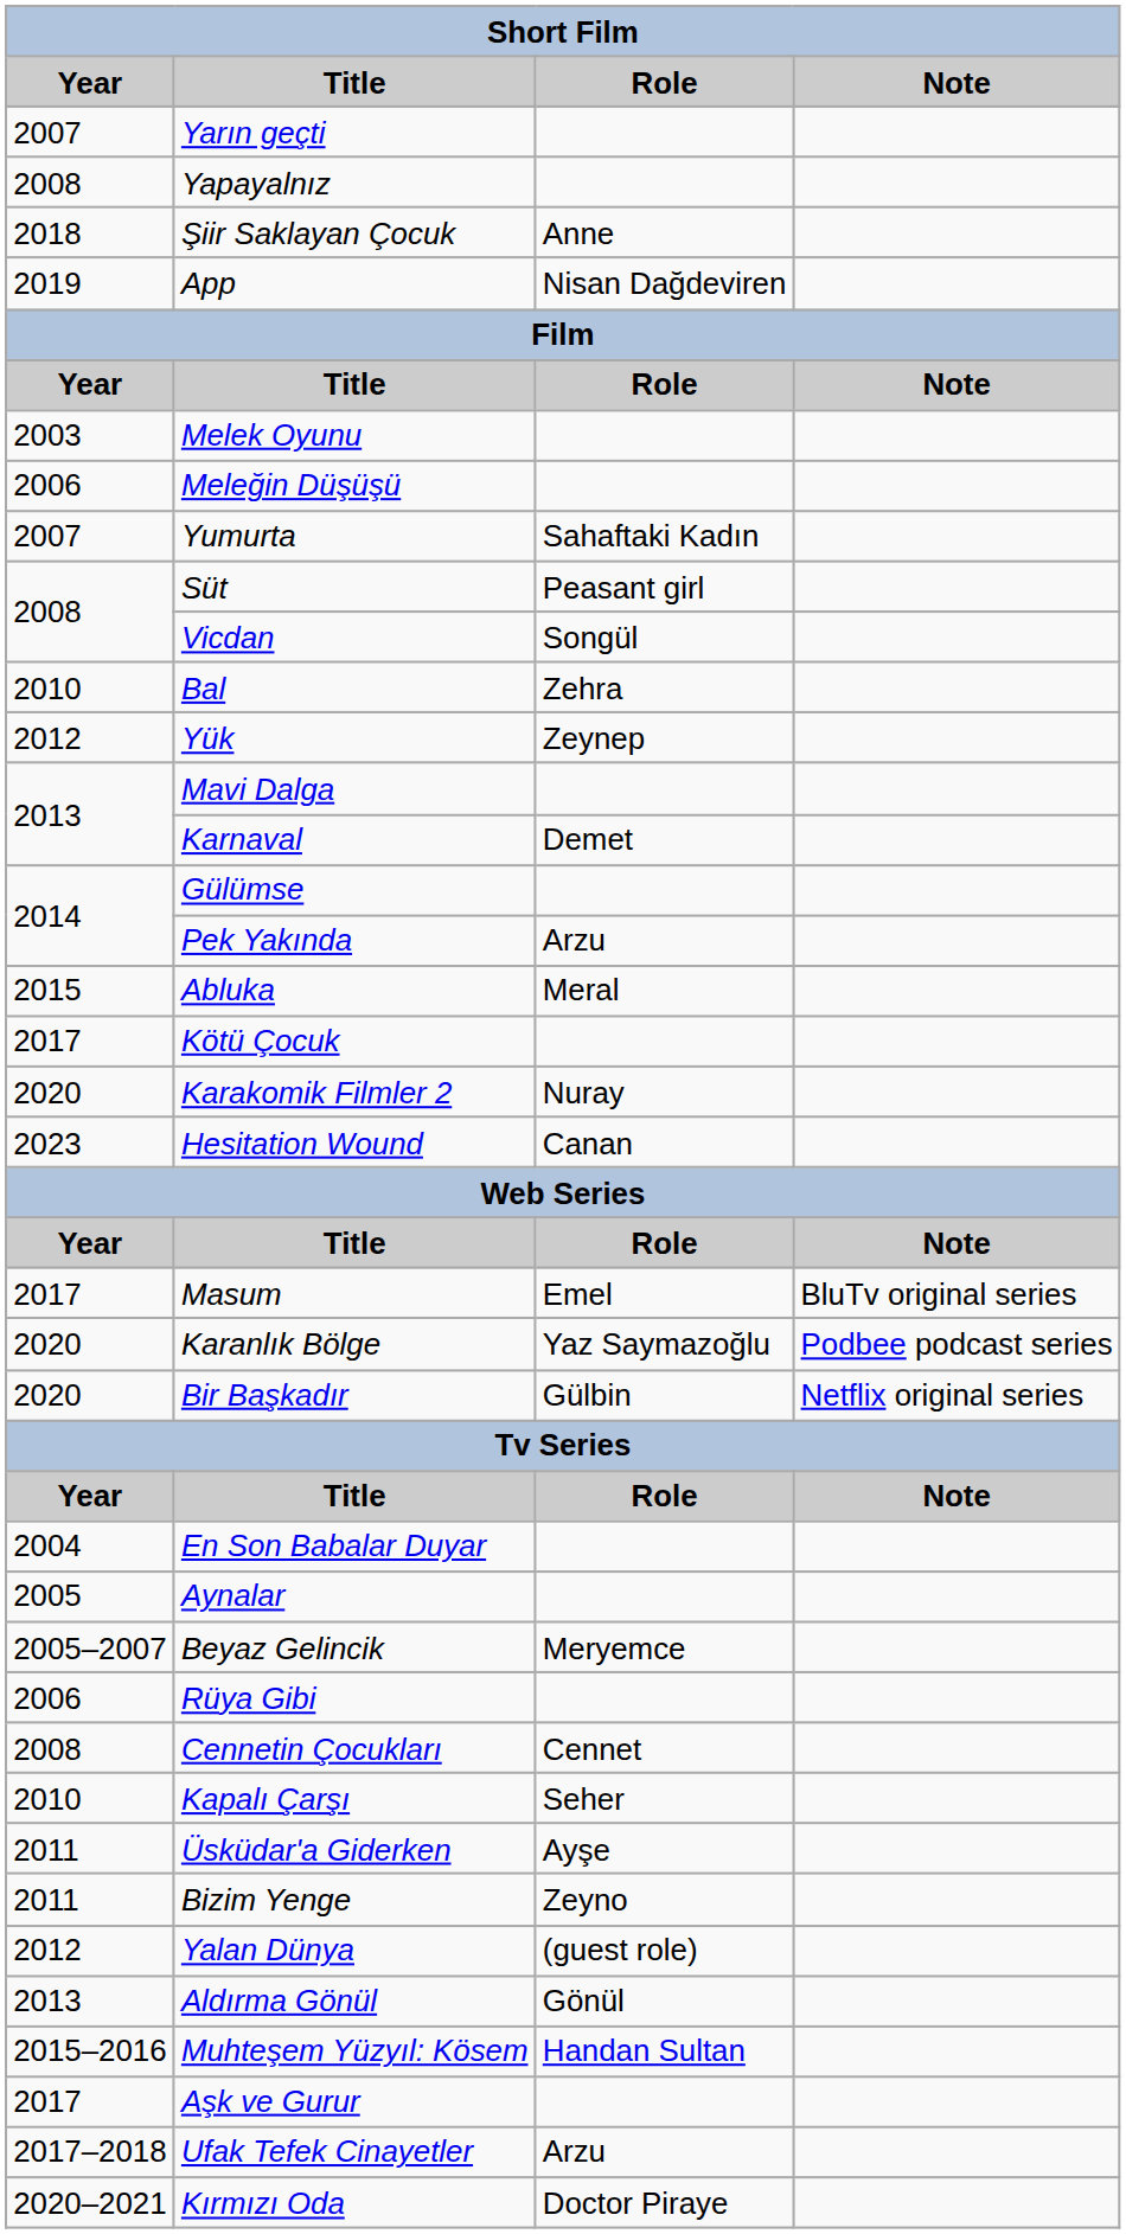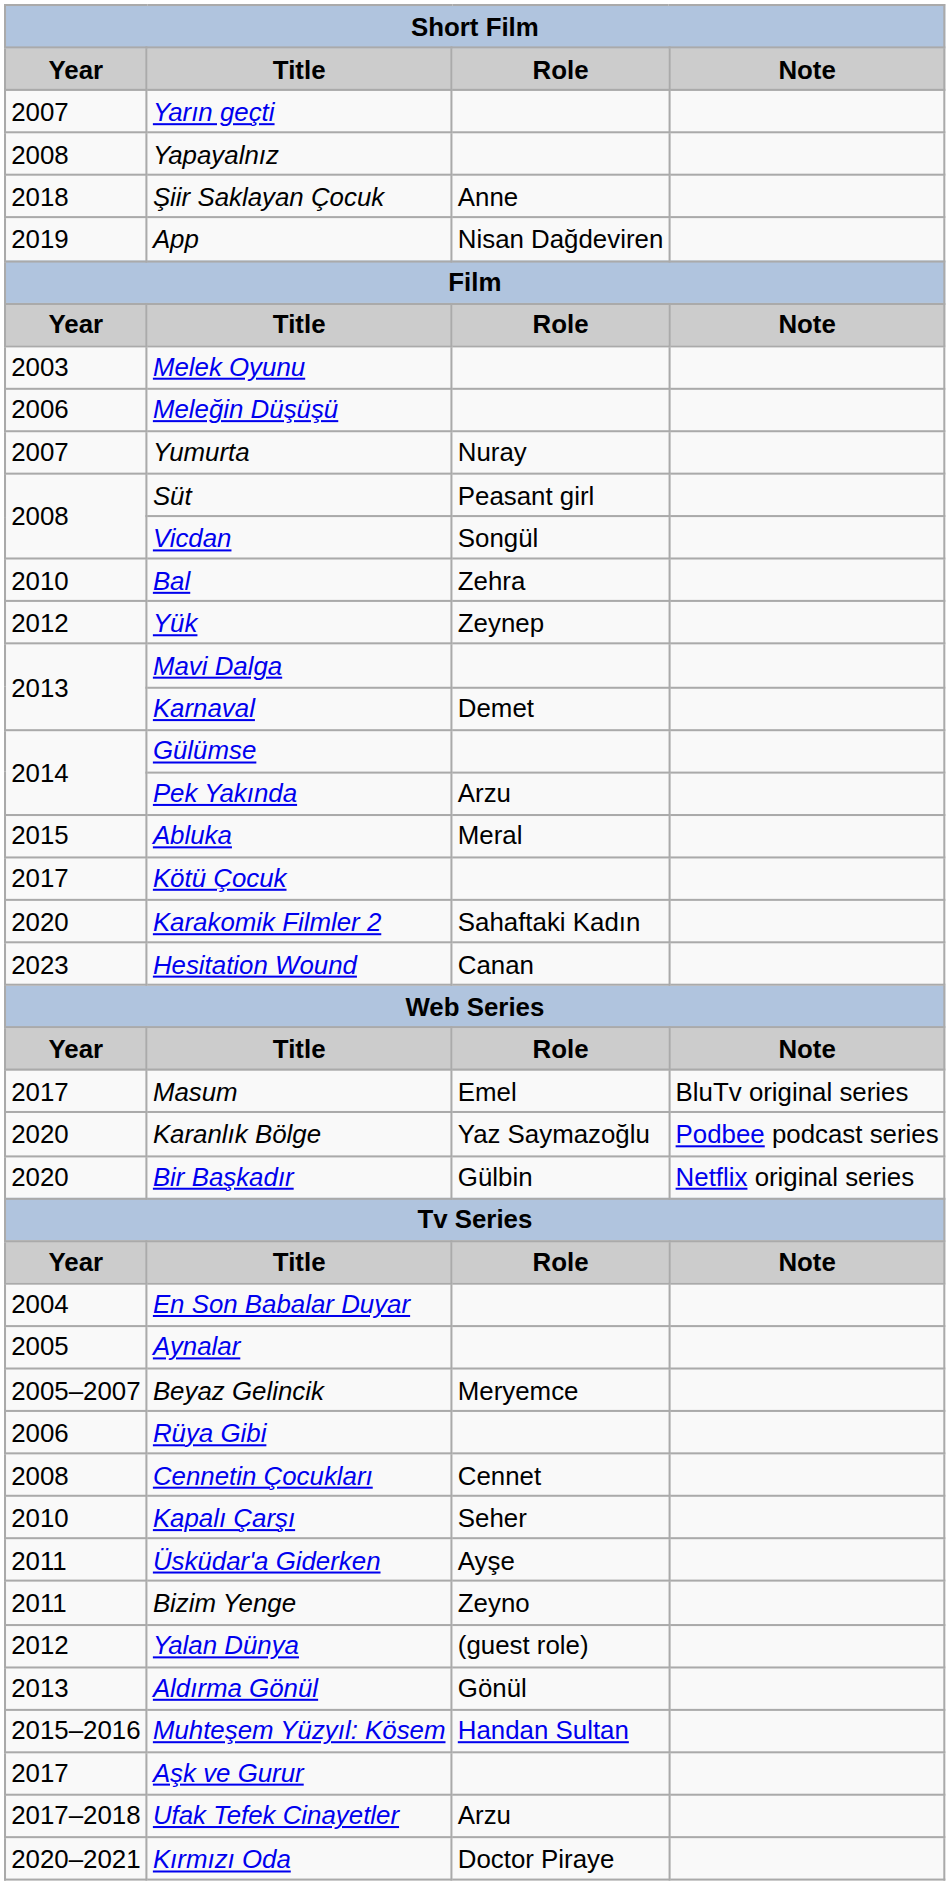 <table class=wikitable style="font-size:80%">
 <tr>
 <th colspan="4" style="background:LightSteelBlue">Short Film</th>
 </tr>
 <tr>
 <th style="background:#CCCCCC">Year</th>
 <th style="background:#CCCCCC">Title</th>
 <th style="background:#CCCCCC">Role</th>
 <th style="background:#CCCCCC">Note</th>
 </tr>
 <tr>
 <td>2007</td>
 <td><em><a href='#'>Yarın geçti</a></em></td>
 <td></td>
 <td></td>
 </tr>
 <tr>
 <td>2008</td>
 <td><em>Yapayalnız</em></td>
 <td></td>
 <td></td>
 </tr>
 <tr>
 <td>2018</td>
 <td><em>Şiir Saklayan Çocuk</em></td>
 <td>Anne</td>
 <td></td>
 </tr>
 <tr>
 <td>2019</td>
 <td><em>App</em></td>
 <td>Nisan Dağdeviren</td>
 <td></td>
 </tr>
 <tr>
 <th colspan="4" style="background:LightSteelBlue">Film</th>
 </tr>
 <tr>
 <th style="background:#CCCCCC">Year</th>
 <th style="background:#CCCCCC">Title</th>
 <th style="background:#CCCCCC">Role</th>
 <th style="background:#CCCCCC">Note</th>
 </tr>
 <tr>
 <td>2003</td>
 <td><em><a href='#'>Melek Oyunu</a></em></td>
 <td></td>
 <td></td>
 </tr>
 <tr>
 <td>2006</td>
 <td><em><a href='#'>Meleğin Düşüşü</a></em></td>
 <td></td>
 <td></td>
 </tr>
 <tr>
 <td>2007</td>
 <td><em>Yumurta</em></td>
-<td>Sahaftaki Kadın</td>
+<td>Nuray</td>
 <td></td>
 </tr>
 <tr>
 <td rowspan="2">2008</td>
 <td><em>Süt</em></td>
 <td>Peasant girl</td>
 <td></td>
 </tr>
 <tr>
 <td><em><a href='#'>Vicdan</a></em></td>
 <td>Songül</td>
 <td></td>
 </tr>
 <tr>
 <td>2010</td>
 <td><em><a href='#'>Bal</a></em></td>
 <td>Zehra</td>
 <td></td>
 </tr>
 <tr>
 <td>2012</td>
 <td><em><a href='#'>Yük</a></em></td>
 <td>Zeynep</td>
 <td></td>
 </tr>
 <tr>
 <td rowspan=2>2013</td>
 <td><em><a href='#'>Mavi Dalga</a></em></td>
 <td></td>
 <td></td>
 </tr>
 <tr>
 <td><em><a href='#'>Karnaval</a></em></td>
 <td>Demet</td>
 <td></td>
 </tr>
 <tr>
 <td rowspan=2>2014</td>
 <td><em><a href='#'>Gülümse</a></em></td>
 <td></td>
 <td></td>
 </tr>
 <tr>
 <td><em><a href='#'>Pek Yakında</a></em></td>
 <td>Arzu</td>
 <td></td>
 </tr>
 <tr>
 <td>2015</td>
 <td><em><a href='#'>Abluka</a></em></td>
 <td>Meral</td>
 <td></td>
 </tr>
 <tr>
 <td>2017</td>
 <td><em><a href='#'>Kötü Çocuk</a></em></td>
 <td></td>
 <td></td>
 </tr>
 <tr>
 <td>2020</td>
 <td><em><a href='#'>Karakomik Filmler 2</a></em></td>
-<td>Nuray</td>
+<td>Sahaftaki Kadın</td>
 <td></td>
 </tr>
 <tr>
 <td>2023</td>
 <td><em><a href='#'>Hesitation Wound</a></em></td>
 <td>Canan</td>
 <td></td>
 </tr>
 <tr>
 <th colspan="4" style="background:LightSteelBlue">Web Series</th>
 </tr>
 <tr>
 <th style="background:#CCCCCC">Year</th>
 <th style="background:#CCCCCC">Title</th>
 <th style="background:#CCCCCC">Role</th>
 <th style="background:#CCCCCC">Note</th>
 </tr>
 <tr>
 <td>2017</td>
 <td><em>Masum</em></td>
 <td>Emel</td>
 <td>BluTv original series</td>
 </tr>
 <tr>
 <td>2020</td>
 <td><em>Karanlık Bölge</em></td>
 <td>Yaz Saymazoğlu</td>
 <td><a href='#'>Podbee</a> podcast series</td>
 </tr>
 <tr>
 <td>2020</td>
 <td><em><a href='#'>Bir Başkadır</a></em></td>
 <td>Gülbin</td>
 <td><a href='#'>Netflix</a> original series</td>
 </tr>
 <tr>
 <th colspan="4" style="background:LightSteelBlue">Tv Series</th>
 </tr>
 <tr>
 <th style="background:#CCCCCC">Year</th>
 <th style="background:#CCCCCC">Title</th>
 <th style="background:#CCCCCC">Role</th>
 <th style="background:#CCCCCC">Note</th>
 </tr>
 <tr>
 <td>2004</td>
 <td><em><a href='#'>En Son Babalar Duyar</a></em></td>
 <td></td>
 <td></td>
 </tr>
 <tr>
 <td>2005</td>
 <td><em><a href='#'>Aynalar</a></em></td>
 <td></td>
 <td></td>
 </tr>
 <tr>
 <td>2005–2007</td>
 <td><em>Beyaz Gelincik</em></td>
 <td>Meryemce</td>
 <td></td>
 </tr>
 <tr>
 <td>2006</td>
 <td><em><a href='#'>Rüya Gibi</a></em></td>
 <td></td>
 <td></td>
 </tr>
 <tr>
 <td>2008</td>
 <td><em><a href='#'>Cennetin Çocukları</a></em></td>
 <td>Cennet</td>
 <td></td>
 </tr>
 <tr>
 <td>2010</td>
 <td><em><a href='#'>Kapalı Çarşı</a></em></td>
 <td>Seher</td>
 <td></td>
 </tr>
 <tr>
 <td>2011</td>
 <td><em><a href='#'>Üsküdar'a Giderken</a></em></td>
 <td>Ayşe</td>
 <td></td>
 </tr>
 <tr>
 <td>2011</td>
 <td><em>Bizim Yenge</em></td>
 <td>Zeyno</td>
 <td></td>
 </tr>
 <tr>
 <td>2012</td>
 <td><em><a href='#'>Yalan Dünya</a></em></td>
 <td>(guest role)</td>
 <td></td>
 </tr>
 <tr>
 <td>2013</td>
 <td><em><a href='#'>Aldırma Gönül</a></em></td>
 <td>Gönül</td>
 <td></td>
 </tr>
 <tr>
 <td>2015–2016</td>
 <td><em><a href='#'>Muhteşem Yüzyıl: Kösem</a></em></td>
 <td><a href='#'>Handan Sultan</a></td>
 <td></td>
 </tr>
 <tr>
 <td>2017</td>
 <td><em><a href='#'>Aşk ve Gurur</a></em></td>
 <td></td>
 <td></td>
 </tr>
 <tr>
 <td>2017–2018</td>
 <td><em><a href='#'>Ufak Tefek Cinayetler</a></em></td>
 <td>Arzu</td>
 <td></td>
 </tr>
 <tr>
 <td>2020–2021</td>
 <td><em><a href='#'>Kırmızı Oda</a></em></td>
 <td>Doctor Piraye</td>
 <td></td>
 </tr>
 </table>
